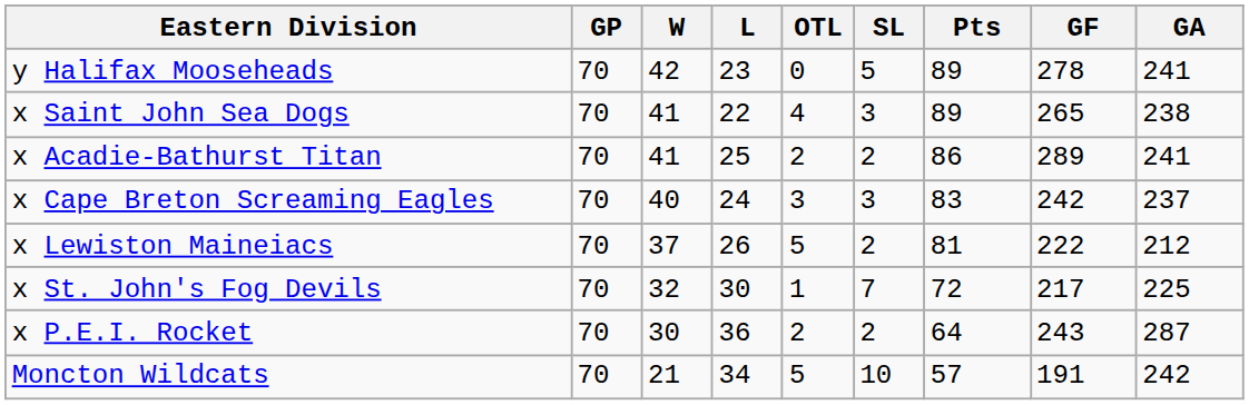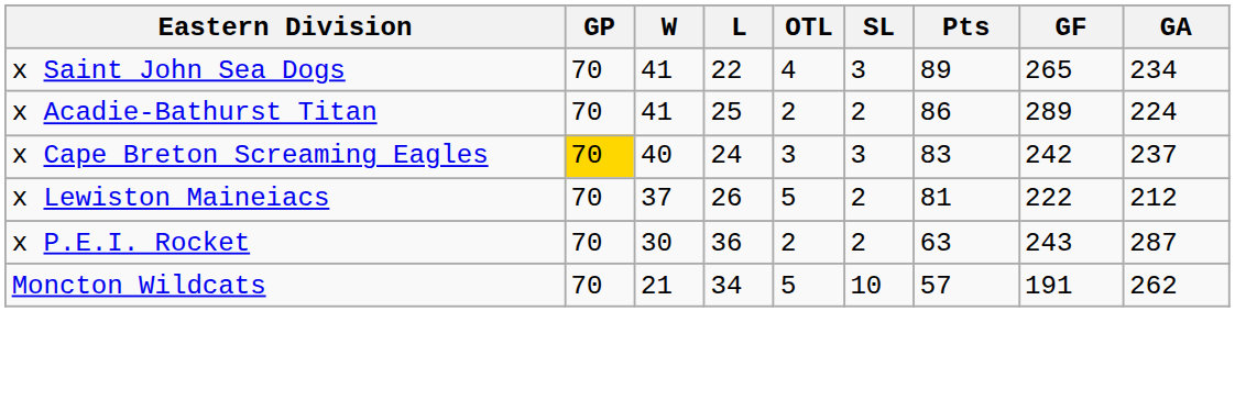 <table class="wikitable">
 <tr>
 <th bgcolor="#DDDDFF" width="40%">Eastern Division</th>
 <th bgcolor="#DDDDFF" width="5%">GP</th>
 <th bgcolor="#DDDDFF" width="5%">W</th>
 <th bgcolor="#DDDDFF" width="5%">L</th>
 <th bgcolor="#DDDDFF" width="5%">OTL</th>
 <th bgcolor="#DDDDFF" width="5%">SL</th>
 <th bgcolor="#DDDDFF" width="7.5%">Pts</th>
 <th bgcolor="#DDDDFF" width="7.5%">GF</th>
 <th bgcolor="#DDDDFF" width="7.5%">GA</th>
 </tr>
 <tr>
-<td>y <a href='#'>Halifax Mooseheads</a></td>
-<td>70</td>
-<td>42</td>
-<td>23</td>
-<td>0</td>
-<td>5</td>
-<td>89</td>
-<td>278</td>
-<td>241</td>
-</tr>
-<tr>
 <td>x <a href='#'>Saint John Sea Dogs</a></td>
 <td>70</td>
 <td>41</td>
 <td>22</td>
 <td>4</td>
 <td>3</td>
 <td>89</td>
 <td>265</td>
-<td>238</td>
+<td>234</td>
 </tr>
 <tr>
 <td>x <a href='#'>Acadie-Bathurst Titan</a></td>
 <td>70</td>
 <td>41</td>
 <td>25</td>
 <td>2</td>
 <td>2</td>
 <td>86</td>
 <td>289</td>
-<td>241</td>
+<td>224</td>
 </tr>
 <tr>
 <td>x <a href='#'>Cape Breton Screaming Eagles</a></td>
-<td>70</td>
+<td style="background: gold;">70</td>
 <td>40</td>
 <td>24</td>
 <td>3</td>
 <td>3</td>
 <td>83</td>
 <td>242</td>
 <td>237</td>
 </tr>
 <tr>
 <td>x <a href='#'>Lewiston Maineiacs</a></td>
 <td>70</td>
 <td>37</td>
 <td>26</td>
 <td>5</td>
 <td>2</td>
 <td>81</td>
 <td>222</td>
 <td>212</td>
 </tr>
 <tr>
-<td>x <a href='#'>St. John's Fog Devils</a></td>
-<td>70</td>
-<td>32</td>
-<td>30</td>
-<td>1</td>
-<td>7</td>
-<td>72</td>
-<td>217</td>
-<td>225</td>
-</tr>
-<tr>
 <td>x <a href='#'>P.E.I. Rocket</a></td>
 <td>70</td>
 <td>30</td>
 <td>36</td>
 <td>2</td>
 <td>2</td>
-<td>64</td>
+<td>63</td>
 <td>243</td>
 <td>287</td>
 </tr>
 <tr>
 <td><a href='#'>Moncton Wildcats</a></td>
 <td>70</td>
 <td>21</td>
 <td>34</td>
 <td>5</td>
 <td>10</td>
 <td>57</td>
 <td>191</td>
-<td>242</td>
+<td>262</td>
 </tr>
 </table>
